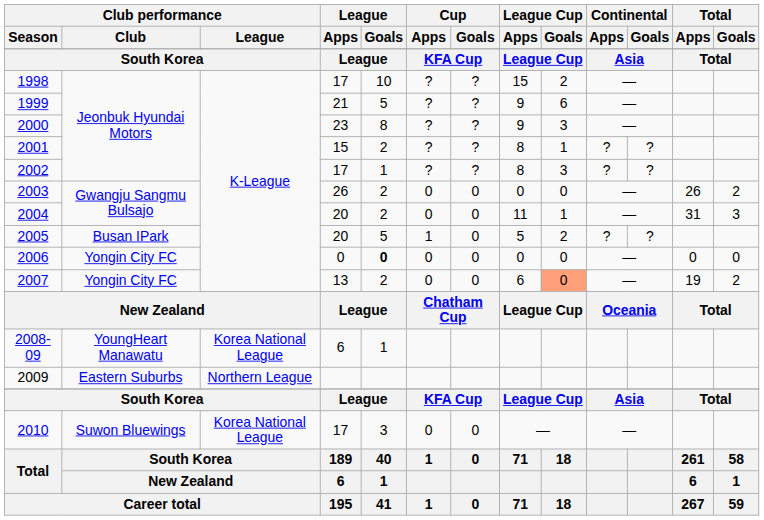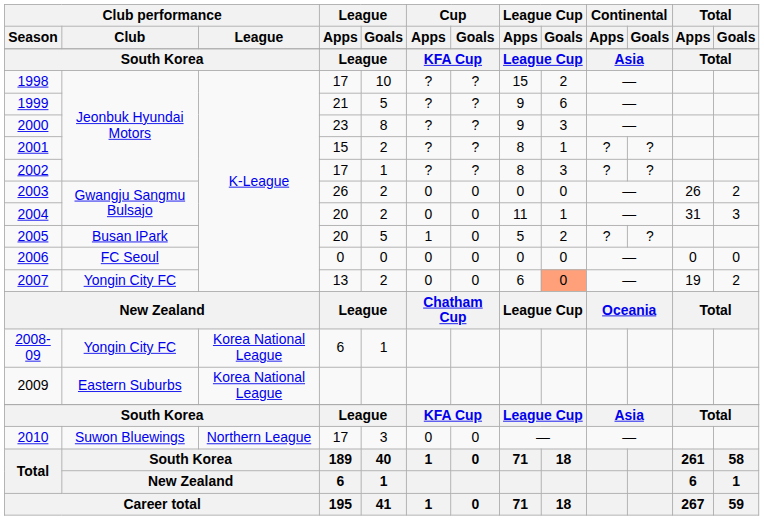 <table class="wikitable" style="text-align:center">
 <tr>
 <th colspan=3>Club performance</th>
 <th colspan=2>League</th>
 <th colspan=2>Cup</th>
 <th colspan=2>League Cup</th>
 <th colspan=2>Continental</th>
 <th colspan=2>Total</th>
 </tr>
 <tr>
 <th>Season</th>
 <th>Club</th>
 <th>League</th>
 <th>Apps</th>
 <th>Goals</th>
 <th>Apps</th>
 <th>Goals</th>
 <th>Apps</th>
 <th>Goals</th>
 <th>Apps</th>
 <th>Goals</th>
 <th>Apps</th>
 <th>Goals</th>
 </tr>
 <tr>
 </tr>
 <tr>
 <th colspan=3>South Korea</th>
 <th colspan=2>League</th>
 <th colspan=2><a href='#'>KFA Cup</a></th>
 <th colspan=2><a href='#'>League Cup</a></th>
 <th colspan=2><a href='#'>Asia</a></th>
 <th colspan=2>Total</th>
 </tr>
 <tr>
 <td><a href='#'>1998</a></td>
 <td rowspan="5"><a href='#'>Jeonbuk Hyundai Motors</a></td>
 <td rowspan="10"><a href='#'>K-League</a></td>
 <td>17</td>
 <td>10</td>
 <td>?</td>
 <td>?</td>
 <td>15</td>
 <td>2</td>
 <td colspan="2">—</td>
 <td></td>
 <td></td>
 </tr>
 <tr>
 <td><a href='#'>1999</a></td>
 <td>21</td>
 <td>5</td>
 <td>?</td>
 <td>?</td>
 <td>9</td>
 <td>6</td>
 <td colspan="2">—</td>
 <td></td>
 <td></td>
 </tr>
 <tr>
 <td><a href='#'>2000</a></td>
 <td>23</td>
 <td>8</td>
 <td>?</td>
 <td>?</td>
 <td>9</td>
 <td>3</td>
 <td colspan="2">—</td>
 <td></td>
 <td></td>
 </tr>
 <tr>
 <td><a href='#'>2001</a></td>
 <td>15</td>
 <td>2</td>
 <td>?</td>
 <td>?</td>
 <td>8</td>
 <td>1</td>
 <td>?</td>
 <td>?</td>
 <td></td>
 <td></td>
 </tr>
 <tr>
 <td><a href='#'>2002</a></td>
 <td>17</td>
 <td>1</td>
 <td>?</td>
 <td>?</td>
 <td>8</td>
 <td>3</td>
 <td>?</td>
 <td>?</td>
 <td></td>
 <td></td>
 </tr>
 <tr>
 <td><a href='#'>2003</a></td>
 <td rowspan="2"><a href='#'>Gwangju Sangmu Bulsajo</a></td>
 <td>26</td>
 <td>2</td>
 <td>0</td>
 <td>0</td>
 <td>0</td>
 <td>0</td>
 <td colspan="2">—</td>
 <td>26</td>
 <td>2</td>
 </tr>
 <tr>
 <td><a href='#'>2004</a></td>
 <td>20</td>
 <td>2</td>
 <td>0</td>
 <td>0</td>
 <td>11</td>
 <td>1</td>
 <td colspan="2">—</td>
 <td>31</td>
 <td>3</td>
 </tr>
 <tr>
 <td><a href='#'>2005</a></td>
 <td><a href='#'>Busan IPark</a></td>
 <td>20</td>
 <td>5</td>
 <td>1</td>
 <td>0</td>
 <td>5</td>
 <td>2</td>
 <td>?</td>
 <td>?</td>
 <td></td>
 <td></td>
 </tr>
 <tr>
 <td><a href='#'>2006</a></td>
-<td rowspan=1><a href='#'>Yongin City FC</a></td>
+<td><a href='#'>FC Seoul</a></td>
 <td>0</td>
-<td><strong>0</strong></td>
+<td>0</td>
 <td>0</td>
 <td>0</td>
 <td>0</td>
 <td>0</td>
 <td colspan="2">—</td>
 <td>0</td>
 <td>0</td>
 </tr>
 <tr>
 <td><a href='#'>2007</a></td>
 <td rowspan=1><a href='#'>Yongin City FC</a></td>
 <td>13</td>
 <td>2</td>
 <td>0</td>
 <td>0</td>
 <td>6</td>
 <td style="background: lightsalmon;">0</td>
 <td colspan="2">—</td>
 <td>19</td>
 <td>2</td>
 </tr>
 <tr>
 <th colspan=3>New Zealand</th>
 <th colspan=2>League</th>
 <th colspan=2><a href='#'>Chatham Cup</a></th>
 <th colspan=2>League Cup</th>
 <th colspan=2><a href='#'>Oceania</a></th>
 <th colspan=2>Total</th>
 </tr>
 <tr>
 <td><a href='#'>2008-09</a></td>
-<td><a href='#'>YoungHeart Manawatu</a></td>
+<td rowspan=1><a href='#'>Yongin City FC</a></td>
 <td rowspan=1><a href='#'>Korea National League</a></td>
 <td>6</td>
 <td>1</td>
 <td></td>
 <td></td>
 <td></td>
 <td></td>
 <td></td>
 <td></td>
 <td></td>
 <td></td>
 </tr>
 <tr>
 <td>2009</td>
 <td><a href='#'>Eastern Suburbs</a></td>
-<td><a href='#'>Northern League</a></td>
+<td rowspan=1><a href='#'>Korea National League</a></td>
 <td></td>
 <td></td>
 <td></td>
 <td></td>
 <td></td>
 <td></td>
 <td></td>
 <td></td>
 <td></td>
 <td></td>
 </tr>
 <tr>
 </tr>
 <tr>
 <th colspan=3>South Korea</th>
 <th colspan=2>League</th>
 <th colspan=2><a href='#'>KFA Cup</a></th>
 <th colspan=2><a href='#'>League Cup</a></th>
 <th colspan=2><a href='#'>Asia</a></th>
 <th colspan=2>Total</th>
 </tr>
 <tr>
 <td><a href='#'>2010</a></td>
 <td><a href='#'>Suwon Bluewings</a></td>
-<td rowspan=1><a href='#'>Korea National League</a></td>
+<td><a href='#'>Northern League</a></td>
 <td>17</td>
 <td>3</td>
 <td>0</td>
 <td>0</td>
 <td colspan=2>—</td>
 <td colspan=2>—</td>
 <td></td>
 <td></td>
 </tr>
 <tr>
 <th rowspan=2>Total</th>
 <th colspan=2>South Korea</th>
 <th>189</th>
 <th>40</th>
 <th>1</th>
 <th>0</th>
 <th>71</th>
 <th>18</th>
 <th></th>
 <th></th>
 <th>261</th>
 <th>58</th>
 </tr>
 <tr>
 <th colspan=2>New Zealand</th>
 <th>6</th>
 <th>1</th>
 <th></th>
 <th></th>
 <th></th>
 <th></th>
 <th></th>
 <th></th>
 <th>6</th>
 <th>1</th>
 </tr>
 <tr>
 <th colspan=3>Career total</th>
 <th>195</th>
 <th>41</th>
 <th>1</th>
 <th>0</th>
 <th>71</th>
 <th>18</th>
 <th></th>
 <th></th>
 <th>267</th>
 <th>59</th>
 </tr>
 </table>
